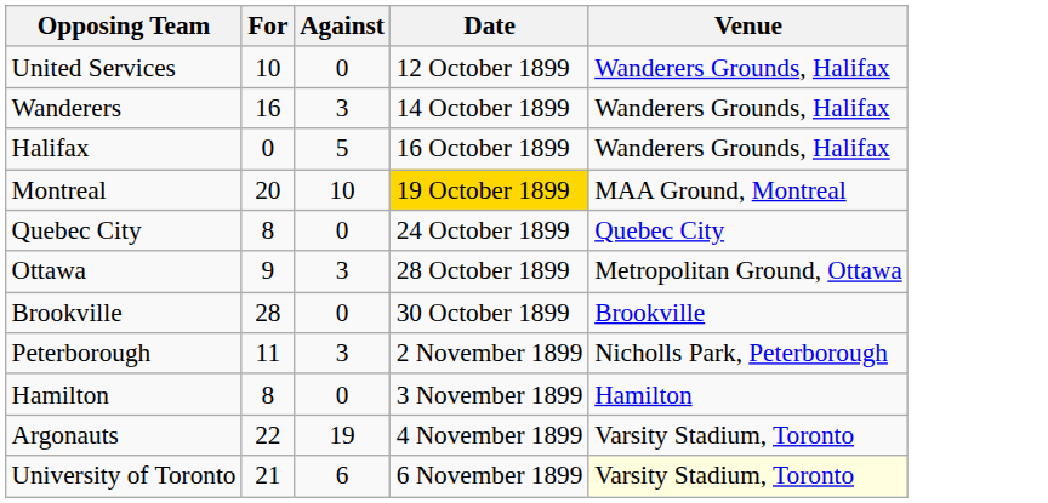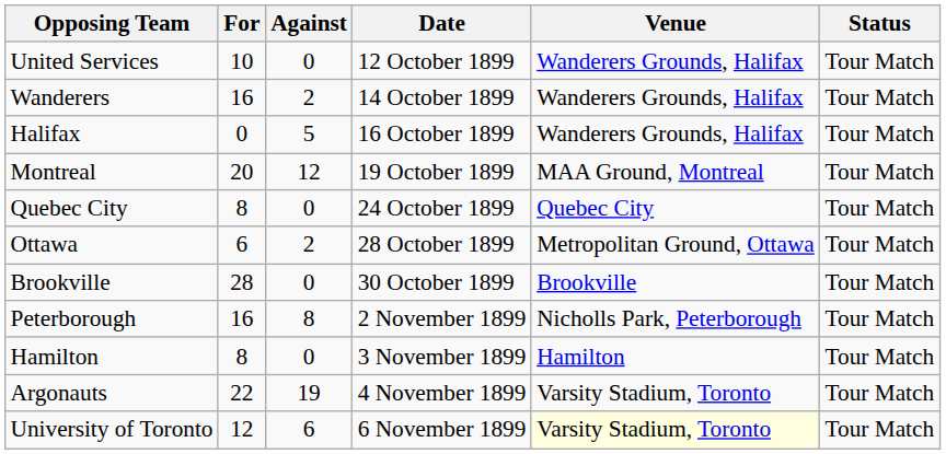 <table class=wikitable>
 <tr>
 <th>Opposing Team</th>
 <th>For</th>
 <th>Against</th>
 <th>Date</th>
 <th>Venue</th>
+<th>Status</th>
 </tr>
 <tr>
 <td>United Services</td>
 <td align=center>10</td>
 <td align=center>0</td>
 <td>12 October 1899</td>
 <td><a href='#'>Wanderers Grounds</a>, <a href='#'>Halifax</a></td>
+<td>Tour Match</td>
 </tr>
 <tr>
 <td>Wanderers</td>
 <td align=center>16</td>
-<td align=center>3</td>
+<td align=center>2</td>
 <td>14 October 1899</td>
 <td>Wanderers Grounds, <a href='#'>Halifax</a></td>
+<td>Tour Match</td>
 </tr>
 <tr>
 <td>Halifax</td>
 <td align=center>0</td>
 <td align=center>5</td>
 <td>16 October 1899</td>
 <td>Wanderers Grounds, <a href='#'>Halifax</a></td>
+<td>Tour Match</td>
 </tr>
 <tr>
 <td>Montreal</td>
 <td align=center>20</td>
-<td align=center>10</td>
-<td style="background: gold;">19 October 1899</td>
+<td align=center>12</td>
+<td>19 October 1899</td>
 <td>MAA Ground, <a href='#'>Montreal</a></td>
+<td>Tour Match</td>
 </tr>
 <tr>
 <td>Quebec City</td>
 <td align=center>8</td>
 <td align=center>0</td>
 <td>24 October 1899</td>
 <td><a href='#'>Quebec City</a></td>
+<td>Tour Match</td>
 </tr>
 <tr>
 <td>Ottawa</td>
-<td align=center>9</td>
-<td align=center>3</td>
+<td align=center>6</td>
+<td align=center>2</td>
 <td>28 October 1899</td>
 <td>Metropolitan Ground, <a href='#'>Ottawa</a></td>
+<td>Tour Match</td>
 </tr>
 <tr>
 <td>Brookville</td>
 <td align=center>28</td>
 <td align=center>0</td>
 <td>30 October 1899</td>
 <td><a href='#'>Brookville</a></td>
+<td>Tour Match</td>
 </tr>
 <tr>
 <td>Peterborough</td>
-<td align=center>11</td>
-<td align=center>3</td>
+<td align=center>16</td>
+<td align=center>8</td>
 <td>2 November 1899</td>
 <td>Nicholls Park, <a href='#'>Peterborough</a></td>
+<td>Tour Match</td>
 </tr>
 <tr>
 <td>Hamilton</td>
 <td align=center>8</td>
 <td align=center>0</td>
 <td>3 November 1899</td>
 <td><a href='#'>Hamilton</a></td>
+<td>Tour Match</td>
 </tr>
 <tr>
 <td>Argonauts</td>
 <td align=center>22</td>
 <td align=center>19</td>
 <td>4 November 1899</td>
 <td>Varsity Stadium, <a href='#'>Toronto</a></td>
+<td>Tour Match</td>
 </tr>
 <tr>
 <td>University of Toronto</td>
-<td align=center>21</td>
+<td align=center>12</td>
 <td align=center>6</td>
 <td>6 November 1899</td>
 <td style="background: lightyellow;">Varsity Stadium, <a href='#'>Toronto</a></td>
+<td>Tour Match</td>
 </tr>
 </table>
